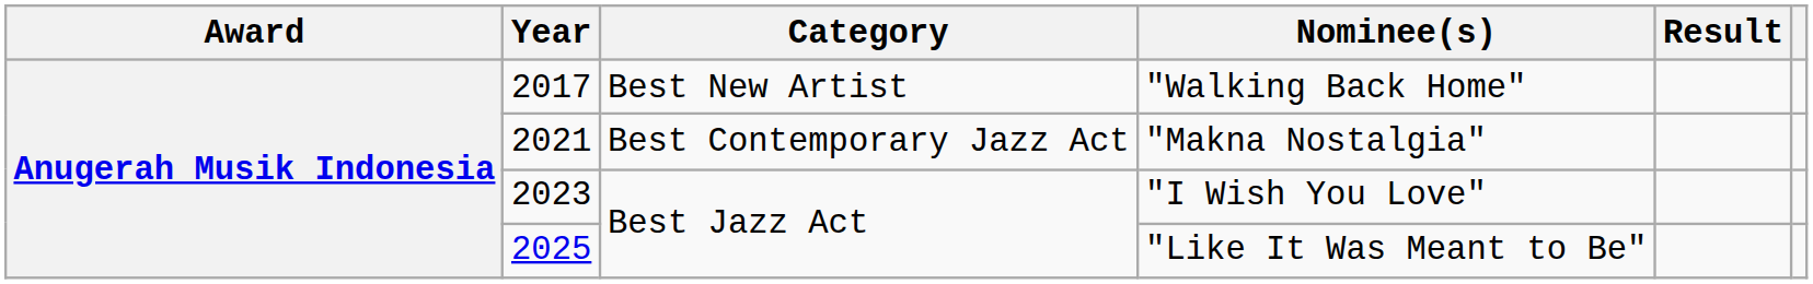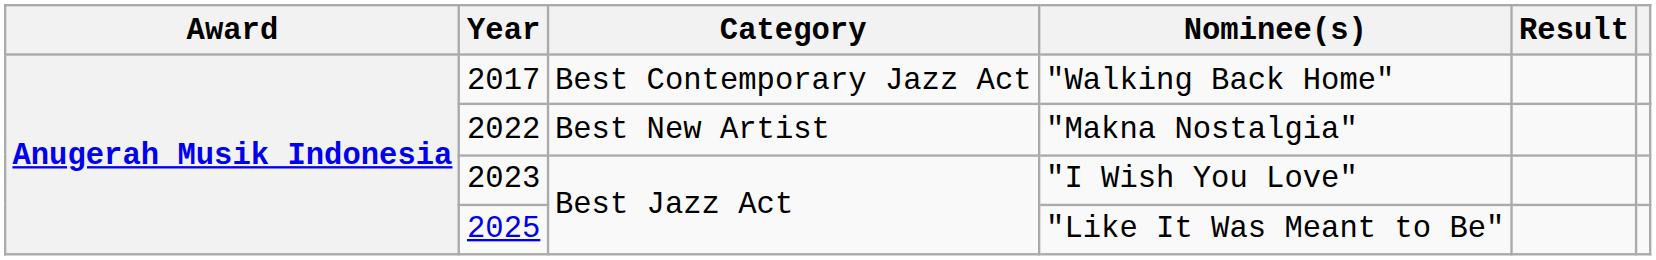 <table class="wikitable sortable plainrowheaders">
 <tr>
 <th scope="col">Award</th>
 <th scope="col">Year</th>
 <th scope="col">Category</th>
 <th scope="col">Nominee(s)</th>
 <th scope="col">Result</th>
 <th scope="col" class="unsortable"></th>
 </tr>
 <tr>
 <th rowspan="4" scope="row"><a href='#'>Anugerah Musik Indonesia</a></th>
 <td style="text-align:center;">2017</td>
-<td>Best New Artist</td>
+<td>Best Contemporary Jazz Act</td>
 <td>"Walking Back Home"</td>
 <td></td>
 <td style="text-align:center;"></td>
 </tr>
 <tr>
-<td style="text-align:center;">2021</td>
-<td>Best Contemporary Jazz Act</td>
+<td style="text-align:center;">2022</td>
+<td>Best New Artist</td>
 <td>"Makna Nostalgia"</td>
 <td></td>
 <td style="text-align:center;"></td>
 </tr>
 <tr>
 <td style="text-align:center;">2023</td>
 <td rowspan="2">Best Jazz Act</td>
 <td>"I Wish You Love" </td>
 <td></td>
 <td style="text-align:center;"></td>
 </tr>
 <tr>
 <td style="text-align:center;"><a href='#'>2025</a></td>
 <td>"Like It Was Meant to Be"</td>
 <td></td>
 <td style="text-align:center;"></td>
 </tr>
 </table>
